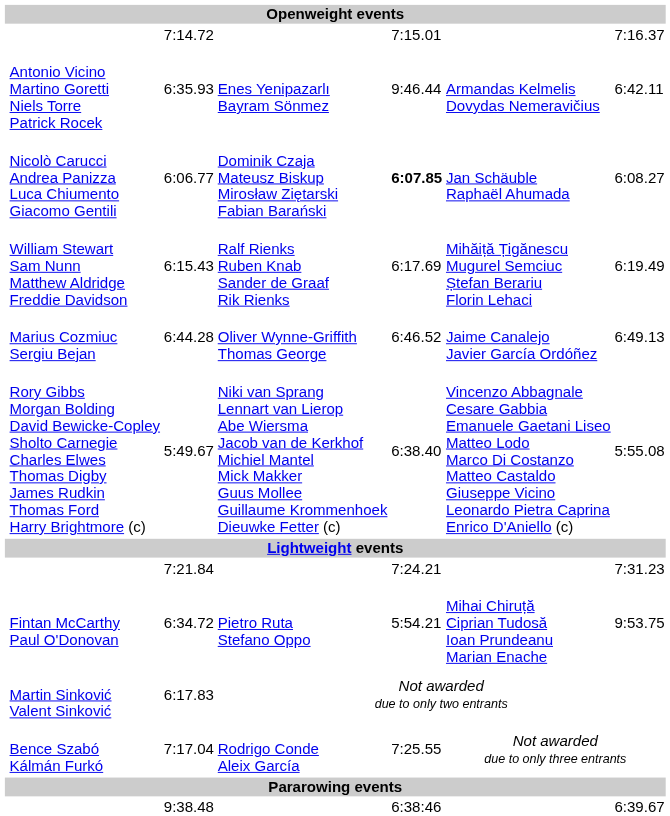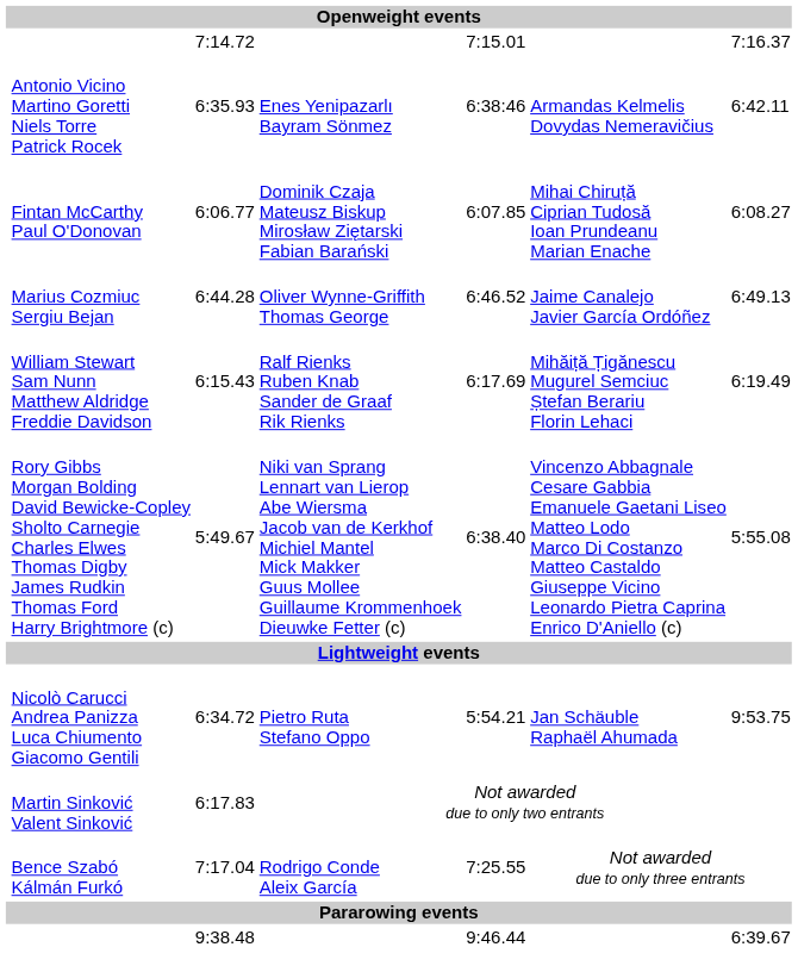 <table>
 <tr>
 <th colspan="7" style="background-color:#CCC;">Openweight events</th>
 </tr>
 <tr>
 <th></th>
 <td></td>
 <td>7:14.72</td>
 <td></td>
 <td>7:15.01</td>
 <td></td>
 <td>7:16.37</td>
 </tr>
 <tr>
 <th></th>
 <td><br><a href='#'>Antonio Vicino</a><br><a href='#'>Martino Goretti</a><br><a href='#'>Niels Torre</a><br><a href='#'>Patrick Rocek</a></td>
 <td>6:35.93</td>
 <td><br><a href='#'>Enes Yenipazarlı</a><br><a href='#'>Bayram Sönmez</a></td>
-<td>9:46.44</td>
+<td>6:38:46</td>
 <td><br><a href='#'>Armandas Kelmelis</a><br><a href='#'>Dovydas Nemeravičius</a></td>
 <td>6:42.11</td>
 </tr>
 <tr>
 <th></th>
-<td><br><a href='#'>Nicolò Carucci</a><br><a href='#'>Andrea Panizza</a><br><a href='#'>Luca Chiumento</a><br><a href='#'>Giacomo Gentili</a></td>
+<td><br><a href='#'>Fintan McCarthy</a><br><a href='#'>Paul O'Donovan</a></td>
 <td>6:06.77</td>
 <td><br><a href='#'>Dominik Czaja</a><br><a href='#'>Mateusz Biskup</a><br><a href='#'>Mirosław Ziętarski</a><br><a href='#'>Fabian Barański</a></td>
-<td><strong>6:07.85</strong></td>
-<td><br><a href='#'>Jan Schäuble</a><br><a href='#'>Raphaël Ahumada </a></td>
+<td>6:07.85</td>
+<td><br><a href='#'>Mihai Chiruță</a><br><a href='#'>Ciprian Tudosă</a><br><a href='#'>Ioan Prundeanu</a><br><a href='#'>Marian Enache</a></td>
 <td>6:08.27</td>
+</tr>
+<tr>
+<th></th>
+<td><br><a href='#'>Marius Cozmiuc</a><br><a href='#'>Sergiu Bejan</a></td>
+<td>6:44.28</td>
+<td><br><a href='#'>Oliver Wynne-Griffith</a><br><a href='#'>Thomas George</a></td>
+<td>6:46.52</td>
+<td><br><a href='#'>Jaime Canalejo</a><br><a href='#'>Javier García Ordóñez</a></td>
+<td>6:49.13</td>
 </tr>
 <tr>
 <th></th>
 <td><br><a href='#'>William Stewart</a><br><a href='#'>Sam Nunn</a><br><a href='#'>Matthew Aldridge</a><br><a href='#'>Freddie Davidson</a></td>
 <td>6:15.43</td>
 <td><br><a href='#'>Ralf Rienks</a><br><a href='#'>Ruben Knab</a><br><a href='#'>Sander de Graaf</a><br><a href='#'>Rik Rienks</a></td>
 <td>6:17.69</td>
 <td><br><a href='#'>Mihăiță Țigănescu</a><br><a href='#'>Mugurel Semciuc</a><br><a href='#'>Ștefan Berariu</a><br><a href='#'>Florin Lehaci</a></td>
 <td>6:19.49</td>
-</tr>
-<tr>
-<th></th>
-<td><br><a href='#'>Marius Cozmiuc</a><br><a href='#'>Sergiu Bejan</a></td>
-<td>6:44.28</td>
-<td><br><a href='#'>Oliver Wynne-Griffith</a><br><a href='#'>Thomas George</a></td>
-<td>6:46.52</td>
-<td><br><a href='#'>Jaime Canalejo</a><br><a href='#'>Javier García Ordóñez</a></td>
-<td>6:49.13</td>
 </tr>
 <tr>
 <th></th>
 <td><br><a href='#'>Rory Gibbs</a><br><a href='#'>Morgan Bolding</a><br><a href='#'>David Bewicke-Copley</a><br><a href='#'>Sholto Carnegie</a><br><a href='#'>Charles Elwes</a><br><a href='#'>Thomas Digby</a><br><a href='#'>James Rudkin</a><br><a href='#'>Thomas Ford</a><br><a href='#'>Harry Brightmore</a> (c)</td>
 <td>5:49.67</td>
 <td><br><a href='#'>Niki van Sprang</a><br><a href='#'>Lennart van Lierop</a><br><a href='#'>Abe Wiersma</a><br><a href='#'>Jacob van de Kerkhof</a><br><a href='#'>Michiel Mantel</a><br><a href='#'>Mick Makker</a><br><a href='#'>Guus Mollee</a><br><a href='#'>Guillaume Krommenhoek</a><br><a href='#'>Dieuwke Fetter</a> (c)</td>
 <td>6:38.40</td>
 <td><br><a href='#'>Vincenzo Abbagnale</a><br><a href='#'>Cesare Gabbia</a><br><a href='#'>Emanuele Gaetani Liseo</a><br><a href='#'>Matteo Lodo</a><br><a href='#'>Marco Di Costanzo</a><br><a href='#'>Matteo Castaldo</a><br><a href='#'>Giuseppe Vicino</a><br><a href='#'>Leonardo Pietra Caprina</a><br><a href='#'>Enrico D'Aniello</a> (c)</td>
 <td>5:55.08</td>
 </tr>
 <tr>
 <th colspan="7" style="background-color:#CCC;"><a href='#'>Lightweight</a> events</th>
 </tr>
 <tr>
 <th></th>
-<td></td>
-<td>7:21.84</td>
-<td></td>
-<td>7:24.21</td>
-<td></td>
-<td>7:31.23</td>
-</tr>
-<tr>
-<th></th>
-<td><br><a href='#'>Fintan McCarthy</a><br><a href='#'>Paul O'Donovan</a></td>
+<td><br><a href='#'>Nicolò Carucci</a><br><a href='#'>Andrea Panizza</a><br><a href='#'>Luca Chiumento</a><br><a href='#'>Giacomo Gentili</a></td>
 <td>6:34.72</td>
 <td><br><a href='#'>Pietro Ruta</a><br><a href='#'>Stefano Oppo</a></td>
 <td>5:54.21</td>
-<td><br><a href='#'>Mihai Chiruță</a><br><a href='#'>Ciprian Tudosă</a><br><a href='#'>Ioan Prundeanu</a><br><a href='#'>Marian Enache</a></td>
+<td><br><a href='#'>Jan Schäuble</a><br><a href='#'>Raphaël Ahumada </a></td>
 <td>9:53.75</td>
 </tr>
 <tr>
 <th></th>
 <td><br><a href='#'>Martin Sinković</a><br><a href='#'>Valent Sinković</a></td>
 <td>6:17.83</td>
 <td colspan="4" style="text-align:center;"><em>Not awarded<br><small>due to only two entrants</small></em></td>
 </tr>
 <tr>
 <th></th>
 <td><br><a href='#'>Bence Szabó</a><br><a href='#'>Kálmán Furkó</a></td>
 <td>7:17.04</td>
 <td><br><a href='#'>Rodrigo Conde</a><br><a href='#'>Aleix García</a></td>
 <td>7:25.55</td>
 <td colspan="2" style="text-align:center;"><em>Not awarded<br><small>due to only three entrants</small></em></td>
 </tr>
 <tr>
 <th colspan="7" style="background-color:#CCC;">Pararowing events</th>
 </tr>
 <tr>
 <th></th>
 <td></td>
 <td>9:38.48</td>
 <td></td>
-<td>6:38:46</td>
+<td>9:46.44</td>
 <td></td>
 <td>6:39.67</td>
 </tr>
 </table>
